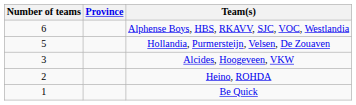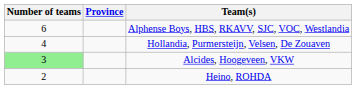 <table class="wikitable" style="text-align:center">
 <tr>
 <th>Number of teams</th>
 <th><a href='#'>Province</a></th>
 <th>Team(s)</th>
 </tr>
 <tr>
 <td>6</td>
 <td align="left"></td>
 <td><a href='#'>Alphense Boys</a>, <a href='#'>HBS</a>, <a href='#'>RKAVV</a>, <a href='#'>SJC</a>, <a href='#'>VOC</a>, <a href='#'>Westlandia</a></td>
 </tr>
 <tr>
-<td>5</td>
+<td>4</td>
 <td align="left"></td>
 <td><a href='#'>Hollandia</a>, <a href='#'>Purmersteijn</a>, <a href='#'>Velsen</a>, <a href='#'>De Zouaven</a></td>
 </tr>
 <tr>
-<td>3</td>
+<td style="background: lightgreen;">3</td>
 <td align="left"></td>
 <td><a href='#'>Alcides</a>, <a href='#'>Hoogeveen</a>, <a href='#'>VKW</a></td>
 </tr>
 <tr>
 <td>2</td>
 <td align="left"></td>
 <td><a href='#'>Heino</a>, <a href='#'>ROHDA</a></td>
 </tr>
-<tr>
-<td>1</td>
-<td align="left"></td>
-<td><a href='#'>Be Quick</a></td>
-</tr>
 </table>
